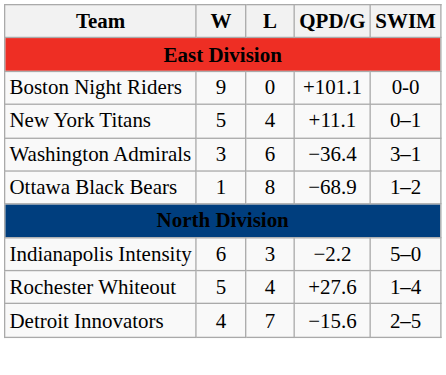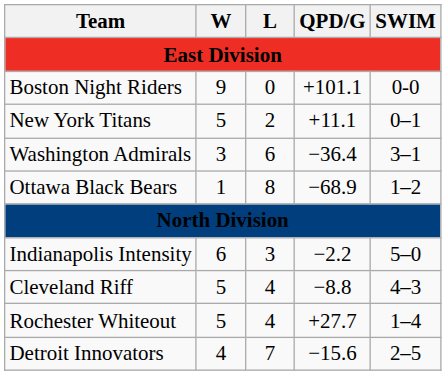 <table class="wikitable" style="text-align:center;">
 <tr>
 <th>Team</th>
 <th width="30">W</th>
 <th width="30">L</th>
 <th>QPD/G</th>
 <th>SWIM</th>
 </tr>
 <tr>
 <th style="background:#EE2E24;" colspan="5"><span>East Division</span></th>
 </tr>
 <tr>
 <td style="text-align:left;"> Boston Night Riders</td>
 <td>9</td>
 <td>0</td>
 <td>+101.1</td>
 <td>0-0</td>
 </tr>
 <tr>
 <td style="text-align:left;"> New York Titans</td>
 <td>5</td>
-<td>4</td>
+<td>2</td>
 <td>+11.1</td>
 <td>0–1</td>
 </tr>
 <tr>
 <td style="text-align:left;"> Washington Admirals</td>
 <td>3</td>
 <td>6</td>
 <td>−36.4</td>
 <td>3–1</td>
 </tr>
 <tr>
 <td style="text-align:left;"> Ottawa Black Bears</td>
 <td>1</td>
 <td>8</td>
 <td>−68.9</td>
 <td>1–2</td>
 </tr>
 <tr>
 <th style="background:#003E7E;" colspan="5"><span>North Division</span></th>
 </tr>
 <tr>
 <td style="text-align:left;"> Indianapolis Intensity</td>
 <td>6</td>
 <td>3</td>
 <td>−2.2</td>
 <td>5–0</td>
 </tr>
 <tr>
+<td style="text-align:left;"> Cleveland Riff</td>
+<td>5</td>
+<td>4</td>
+<td>−8.8</td>
+<td>4–3</td>
+</tr>
+<tr>
 <td style="text-align:left;"> Rochester Whiteout</td>
 <td>5</td>
 <td>4</td>
-<td>+27.6</td>
+<td>+27.7</td>
 <td>1–4</td>
 </tr>
 <tr>
 <td style="text-align:left;"> Detroit Innovators</td>
 <td>4</td>
 <td>7</td>
 <td>−15.6</td>
 <td>2–5</td>
 </tr>
 </table>
